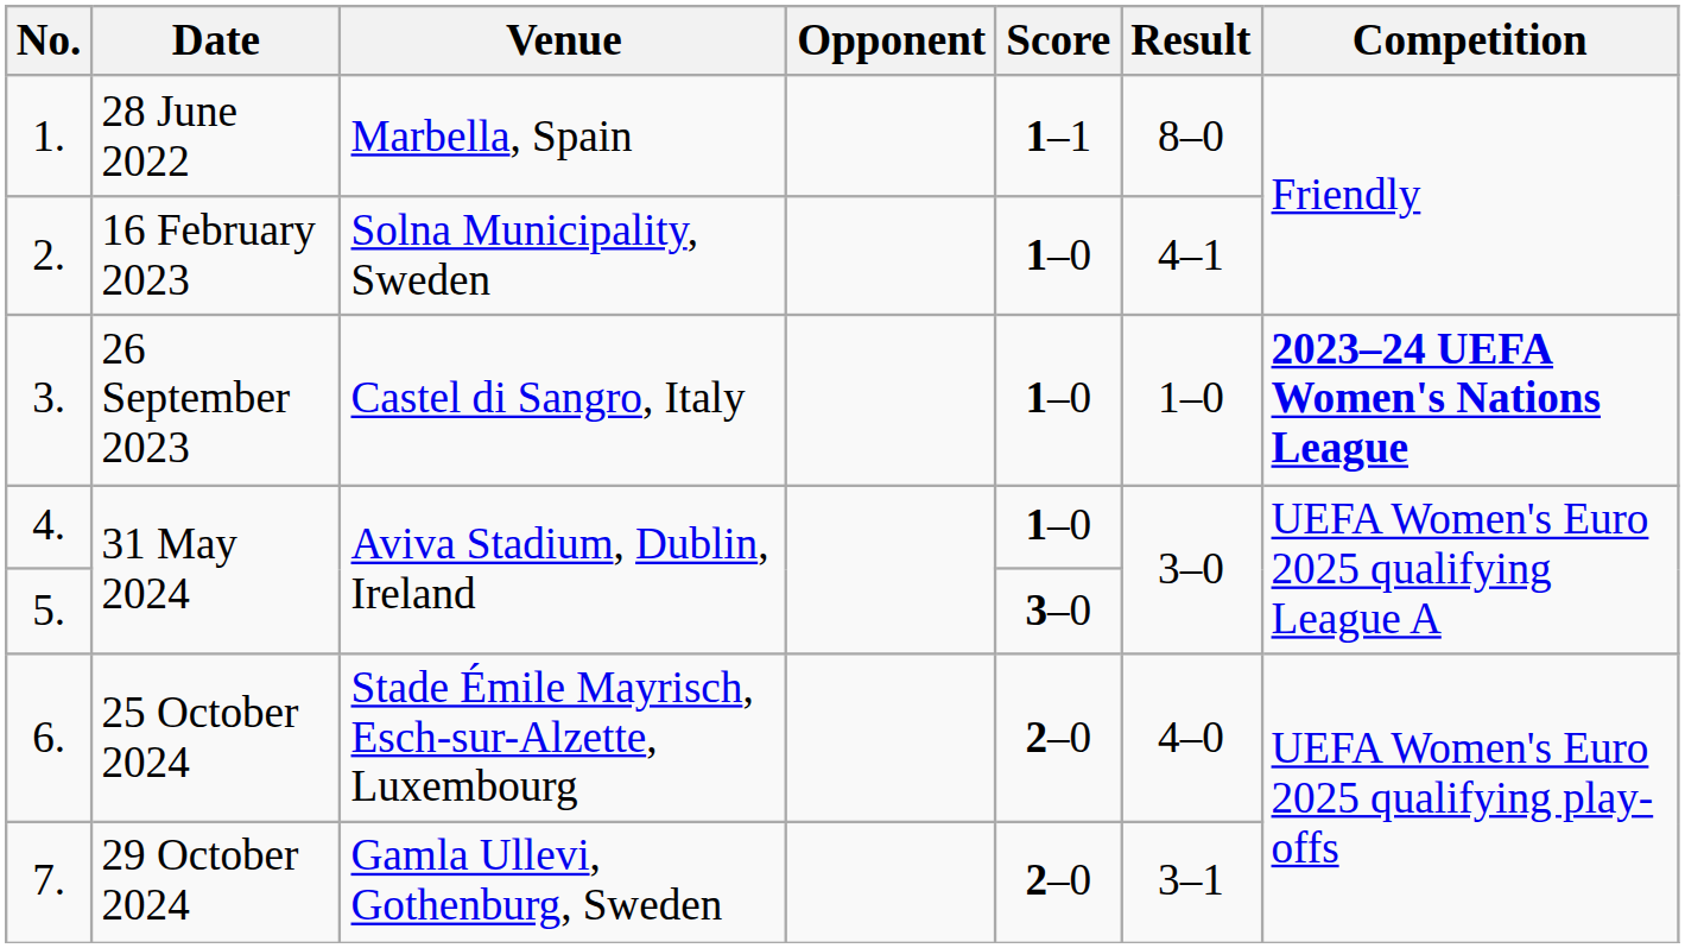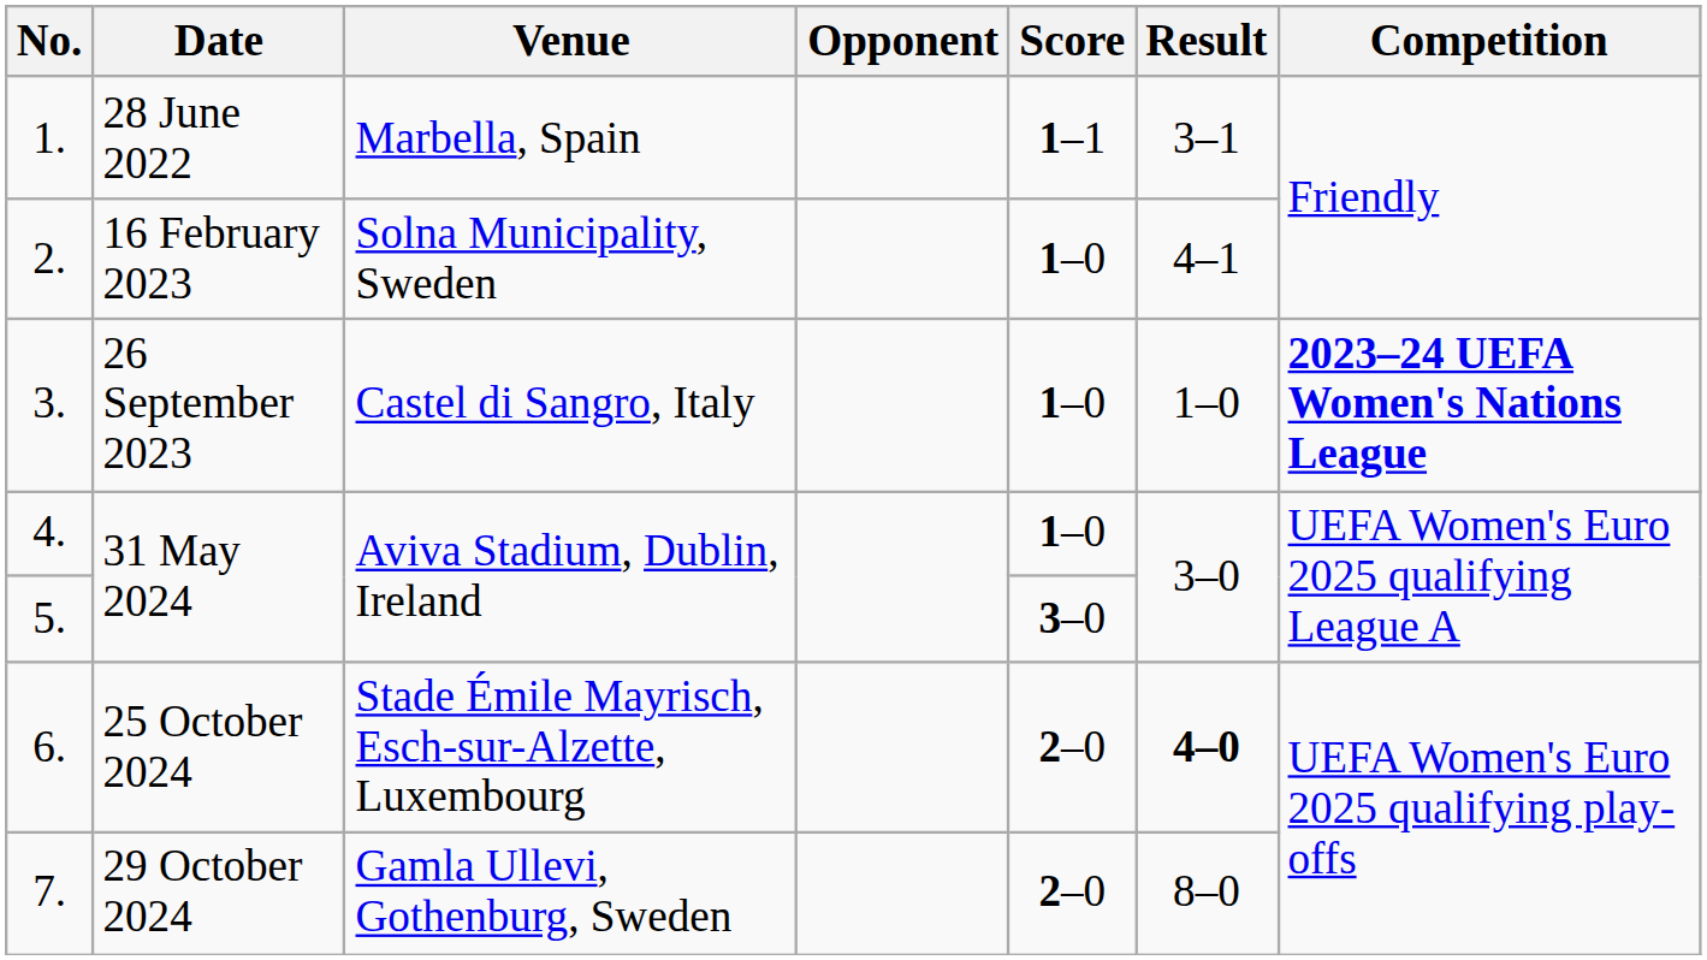 <table class="wikitable sortable">
 <tr>
 <th scope="col">No.</th>
 <th scope="col">Date</th>
 <th scope="col">Venue</th>
 <th scope="col">Opponent</th>
 <th scope="col">Score</th>
 <th scope="col">Result</th>
 <th scope="col">Competition</th>
 </tr>
 <tr>
 <td align="center">1.</td>
 <td>28 June 2022</td>
 <td><a href='#'>Marbella</a>, Spain</td>
 <td></td>
 <td align="center"><strong>1</strong>–1</td>
-<td style="text-align:center">8–0</td>
+<td align="center">3–1</td>
 <td rowspan=2><a href='#'>Friendly</a></td>
 </tr>
 <tr>
 <td align="center">2.</td>
 <td>16 February 2023</td>
 <td><a href='#'>Solna Municipality</a>, Sweden</td>
 <td></td>
 <td align="center"><strong>1</strong>–0</td>
 <td align="center">4–1</td>
 </tr>
 <tr>
 <td align="center">3.</td>
 <td>26 September 2023</td>
 <td><a href='#'>Castel di Sangro</a>, Italy</td>
 <td></td>
 <td align="center"><strong>1</strong>–0</td>
 <td align="center">1–0</td>
 <td><strong><a href='#'>2023–24 UEFA Women's Nations League</a></strong></td>
 </tr>
 <tr>
 <td align="center">4.</td>
 <td rowspan="2">31 May 2024</td>
 <td rowspan="2"><a href='#'>Aviva Stadium</a>, <a href='#'>Dublin</a>, Ireland</td>
 <td rowspan="2"></td>
 <td align="center"><strong>1</strong>–0</td>
 <td rowspan="2" style="text-align:center">3–0</td>
 <td rowspan="2"><a href='#'>UEFA Women's Euro 2025 qualifying League A</a></td>
 </tr>
 <tr>
 <td align="center">5.</td>
 <td align="center"><strong>3</strong>–0</td>
 </tr>
 <tr>
 <td align="center">6.</td>
 <td>25 October 2024</td>
 <td><a href='#'>Stade Émile Mayrisch</a>, <a href='#'>Esch-sur-Alzette</a>, Luxembourg</td>
 <td></td>
 <td align="center"><strong>2</strong>–0</td>
-<td align="center">4–0</td>
+<td align="center"><strong>4–0</strong></td>
 <td rowspan="2"><a href='#'>UEFA Women's Euro 2025 qualifying play-offs</a></td>
 </tr>
 <tr>
 <td align="center">7.</td>
 <td>29 October 2024</td>
 <td><a href='#'>Gamla Ullevi</a>, <a href='#'>Gothenburg</a>, Sweden</td>
 <td></td>
 <td align="center"><strong>2</strong>–0</td>
-<td align="center">3–1</td>
+<td style="text-align:center">8–0</td>
 </tr>
 <tr>
 </tr>
 </table>
